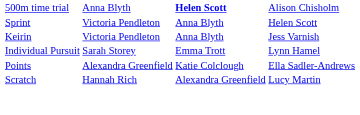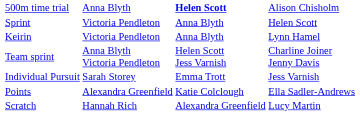 <table>
 <tr style="background:#ccc;">
 </tr>
 <tr>
 <td><a href='#'>500m time trial</a></td>
 <td><a href='#'>Anna Blyth</a></td>
 <td><strong><a href='#'>Helen Scott</a></strong></td>
 <td><a href='#'>Alison Chisholm</a></td>
 </tr>
 <tr>
 <td><a href='#'>Sprint</a></td>
 <td><a href='#'>Victoria Pendleton</a></td>
 <td><a href='#'>Anna Blyth</a></td>
 <td><a href='#'>Helen Scott</a></td>
 </tr>
 <tr>
 <td><a href='#'>Keirin</a></td>
 <td><a href='#'>Victoria Pendleton</a></td>
 <td><a href='#'>Anna Blyth</a></td>
-<td><a href='#'>Jess Varnish</a></td>
+<td><a href='#'>Lynn Hamel</a></td>
+</tr>
+<tr>
+<td><a href='#'>Team sprint</a></td>
+<td><a href='#'>Anna Blyth</a> <br> <a href='#'>Victoria Pendleton</a></td>
+<td><a href='#'>Helen Scott</a> <br> <a href='#'>Jess Varnish</a></td>
+<td><a href='#'>Charline Joiner</a> <br> <a href='#'>Jenny Davis</a></td>
 </tr>
 <tr>
 <td><a href='#'>Individual Pursuit</a></td>
 <td><a href='#'>Sarah Storey</a></td>
 <td><a href='#'>Emma Trott</a></td>
-<td><a href='#'>Lynn Hamel</a></td>
+<td><a href='#'>Jess Varnish</a></td>
 </tr>
 <tr>
 <td><a href='#'>Points</a></td>
 <td><a href='#'>Alexandra Greenfield</a></td>
 <td><a href='#'>Katie Colclough</a></td>
 <td><a href='#'>Ella Sadler-Andrews</a></td>
 </tr>
 <tr>
 <td><a href='#'>Scratch</a></td>
 <td><a href='#'>Hannah Rich</a></td>
 <td><a href='#'>Alexandra Greenfield</a></td>
 <td><a href='#'>Lucy Martin</a></td>
 </tr>
 </table>
